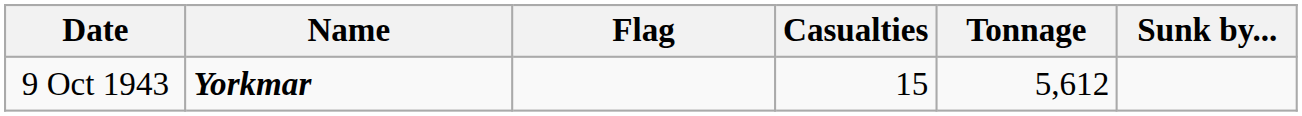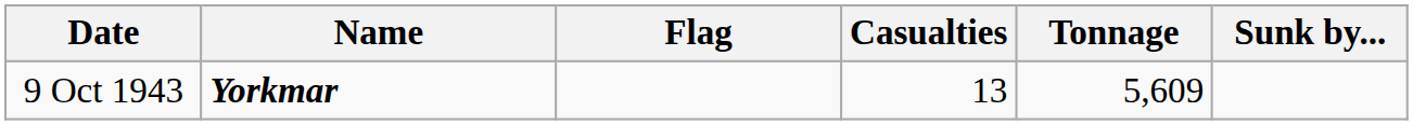 <table class="wikitable">
 <tr>
 <th scope="col" width="80px">Date</th>
 <th scope="col" width="150px">Name</th>
 <th scope="col" width="120px">Flag</th>
 <th scope="col" width="50px">Casualties</th>
 <th scope="col" width="80px">Tonnage</th>
 <th scope="col" width="80px">Sunk by...</th>
 </tr>
 <tr>
 <td align="center">9 Oct 1943</td>
 <td align="left"><strong><em>Yorkmar</em></strong></td>
 <td align="left"></td>
-<td align="right">15</td>
-<td align="right">5,612</td>
+<td align="right">13</td>
+<td align="right">5,609</td>
 <td align="left"></td>
 </tr>
 </table>
